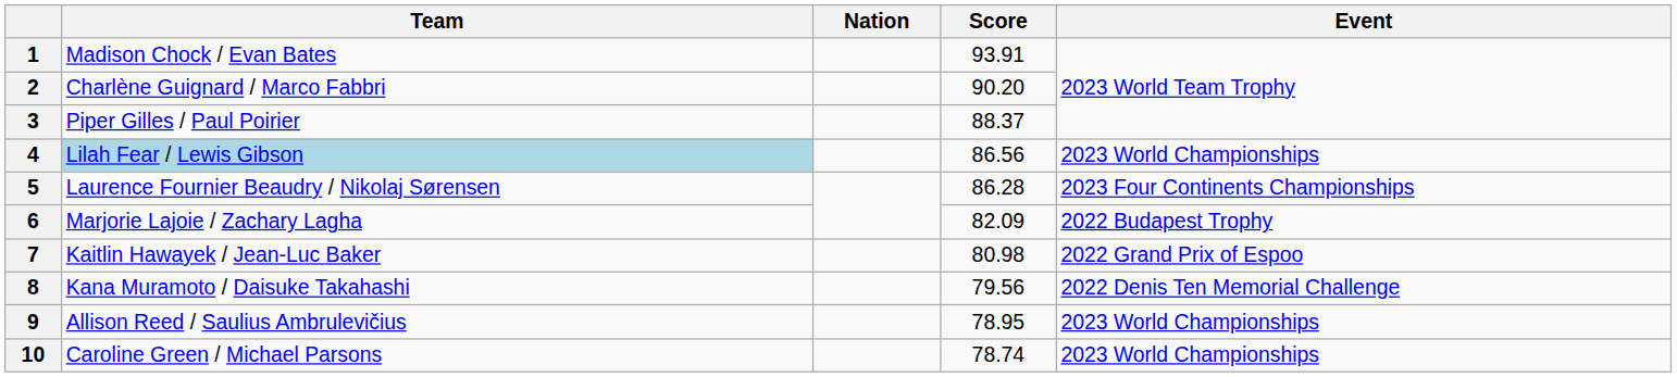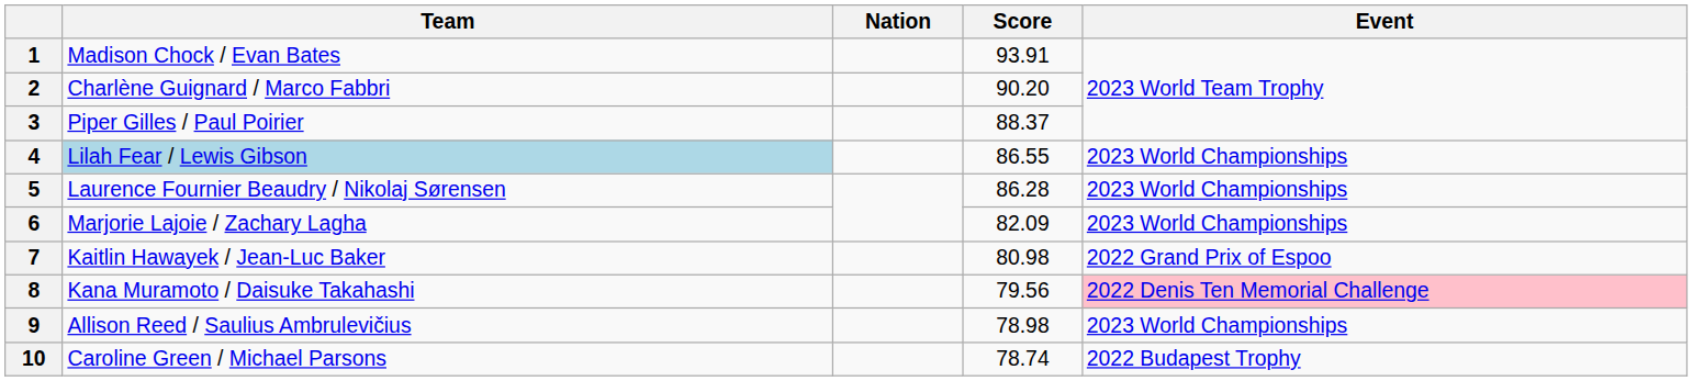 <table class="wikitable sortable" style="text-align:left; width:80%">
 <tr>
 <th scope="col"></th>
 <th scope="col">Team</th>
 <th scope="col">Nation</th>
 <th scope="col">Score</th>
 <th scope="col">Event</th>
 </tr>
 <tr>
 <th scope="row">1</th>
 <td><a href='#'>Madison Chock</a> / <a href='#'>Evan Bates</a></td>
 <td></td>
 <td style="text-align:center;">93.91</td>
 <td rowspan="3"><a href='#'>2023 World Team Trophy</a></td>
 </tr>
 <tr>
 <th scope="row">2</th>
 <td><a href='#'>Charlène Guignard</a> / <a href='#'>Marco Fabbri</a></td>
 <td></td>
 <td style="text-align:center;">90.20</td>
 </tr>
 <tr>
 <th scope="row">3</th>
 <td><a href='#'>Piper Gilles</a> / <a href='#'>Paul Poirier</a></td>
 <td></td>
 <td style="text-align:center;">88.37</td>
 </tr>
 <tr>
 <th scope="row">4</th>
 <td style="background: lightblue;"><a href='#'>Lilah Fear</a> / <a href='#'>Lewis Gibson</a></td>
 <td></td>
-<td style="text-align:center;">86.56</td>
+<td style="text-align:center;">86.55</td>
 <td><a href='#'>2023 World Championships</a></td>
 </tr>
 <tr>
 <th scope="row">5</th>
 <td><a href='#'>Laurence Fournier Beaudry</a> / <a href='#'>Nikolaj Sørensen</a></td>
 <td rowspan="2"></td>
 <td style="text-align:center;">86.28</td>
-<td><a href='#'>2023 Four Continents Championships</a></td>
+<td><a href='#'>2023 World Championships</a></td>
 </tr>
 <tr>
 <th scope="row">6</th>
 <td><a href='#'>Marjorie Lajoie</a> / <a href='#'>Zachary Lagha</a></td>
 <td style="text-align:center;">82.09</td>
-<td><a href='#'>2022 Budapest Trophy</a></td>
+<td><a href='#'>2023 World Championships</a></td>
 </tr>
 <tr>
 <th scope="row">7</th>
 <td><a href='#'>Kaitlin Hawayek</a> / <a href='#'>Jean-Luc Baker</a></td>
 <td></td>
 <td style="text-align:center;">80.98</td>
 <td><a href='#'>2022 Grand Prix of Espoo</a></td>
 </tr>
 <tr>
 <th scope="row">8</th>
 <td><a href='#'>Kana Muramoto</a> / <a href='#'>Daisuke Takahashi</a></td>
 <td></td>
 <td style="text-align:center;">79.56</td>
-<td><a href='#'>2022 Denis Ten Memorial Challenge</a></td>
+<td style="background: pink;"><a href='#'>2022 Denis Ten Memorial Challenge</a></td>
 </tr>
 <tr>
 <th scope="row">9</th>
 <td><a href='#'>Allison Reed</a> / <a href='#'>Saulius Ambrulevičius</a></td>
 <td></td>
-<td style="text-align:center;">78.95</td>
+<td style="text-align:center;">78.98</td>
 <td><a href='#'>2023 World Championships</a></td>
 </tr>
 <tr>
 <th scope="row">10</th>
 <td><a href='#'>Caroline Green</a> / <a href='#'>Michael Parsons</a></td>
 <td></td>
 <td style="text-align:center;">78.74</td>
-<td><a href='#'>2023 World Championships</a></td>
+<td><a href='#'>2022 Budapest Trophy</a></td>
 </tr>
 </table>
